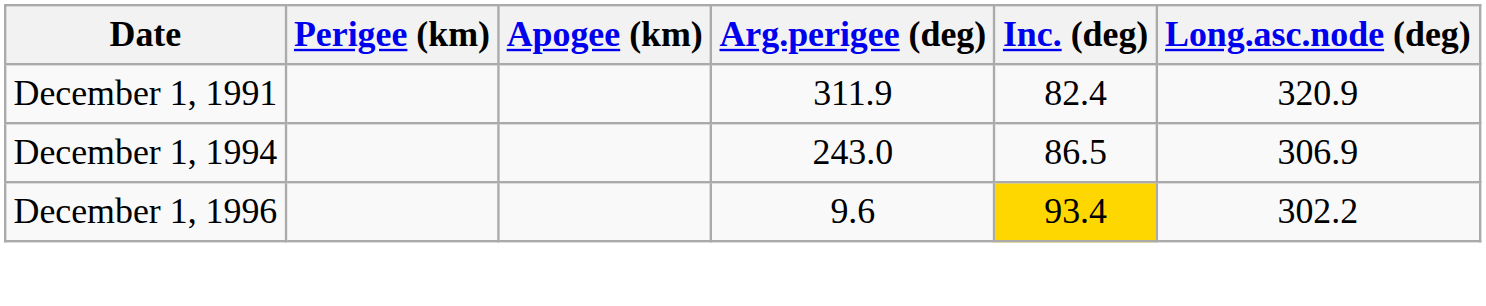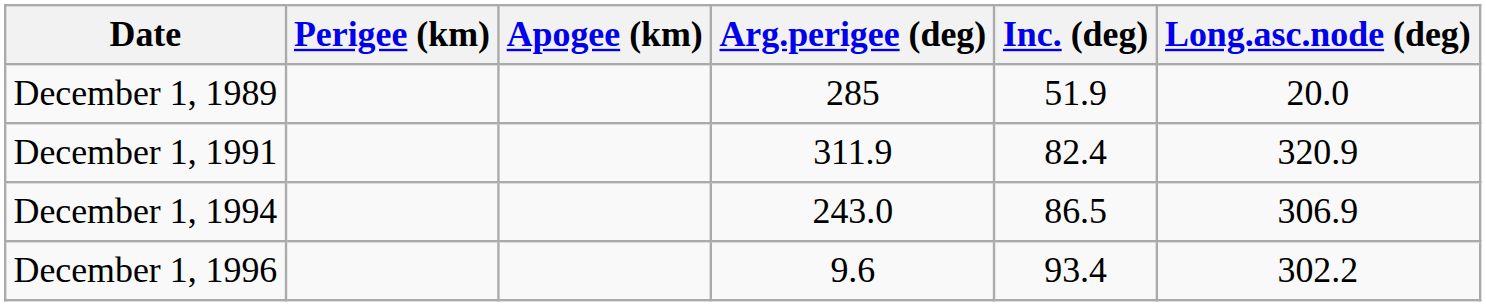 <table class="wikitable" style="text-align:center; font-size:95%;">
 <tr>
 <th>Date</th>
 <th><a href='#'>Perigee</a> (km)</th>
 <th><a href='#'>Apogee</a> (km)</th>
 <th><a href='#'>Arg.perigee</a> (deg)</th>
 <th><a href='#'>Inc.</a> (deg)</th>
 <th><a href='#'>Long.asc.node</a> (deg)</th>
+</tr>
+<tr>
+<td style="text-align:left;">December 1, 1989</td>
+<td></td>
+<td></td>
+<td>285</td>
+<td>51.9</td>
+<td>20.0</td>
 </tr>
 <tr>
 <td style="text-align:left;">December 1, 1991</td>
 <td></td>
 <td></td>
 <td>311.9</td>
 <td>82.4</td>
 <td>320.9</td>
 </tr>
 <tr>
 <td style="text-align:left;">December 1, 1994</td>
 <td></td>
 <td></td>
 <td>243.0</td>
 <td>86.5</td>
 <td>306.9</td>
 </tr>
 <tr>
 <td style="text-align:left;">December 1, 1996</td>
 <td></td>
 <td></td>
 <td>9.6</td>
-<td style="background: gold;">93.4</td>
+<td>93.4</td>
 <td>302.2</td>
 </tr>
 </table>
